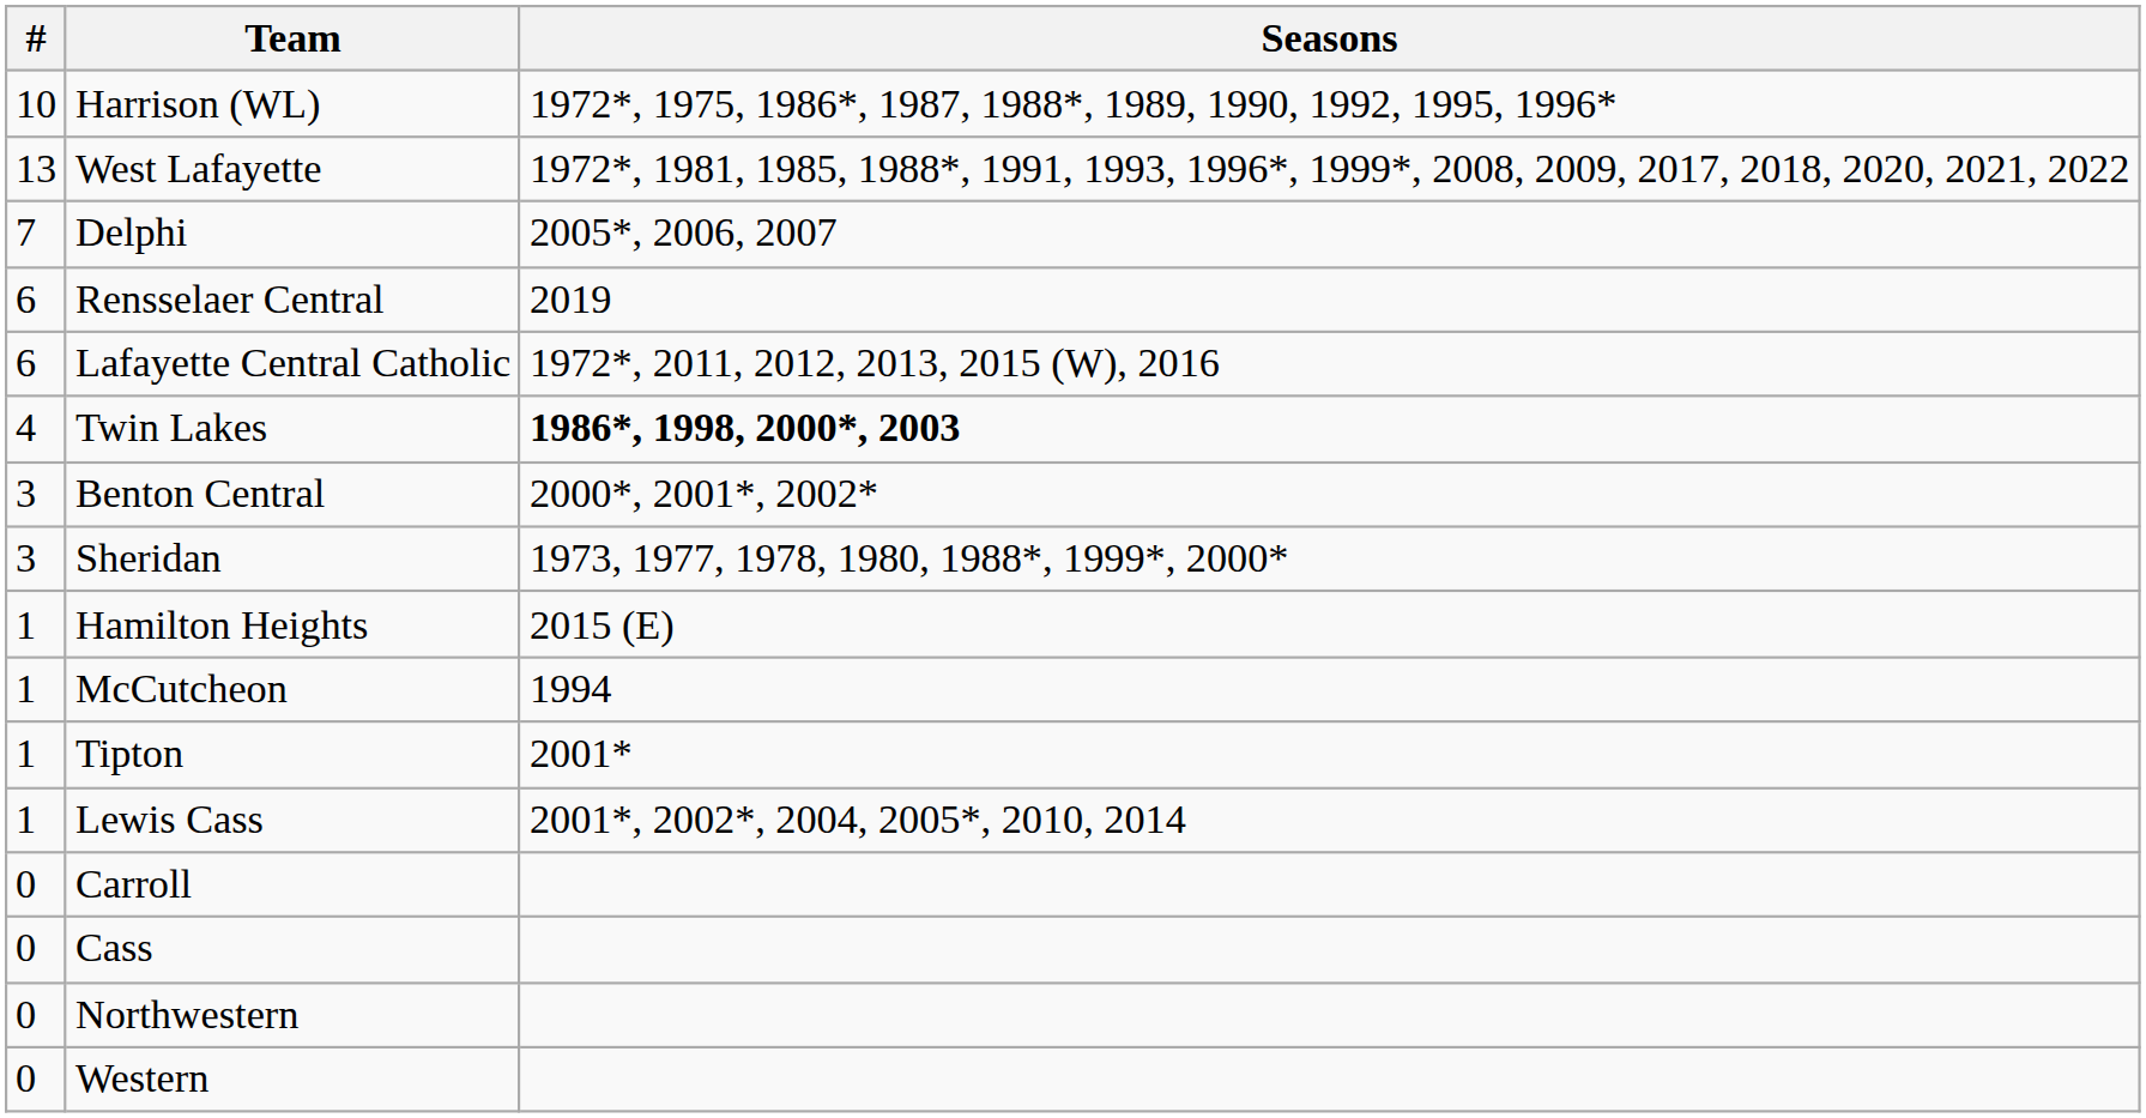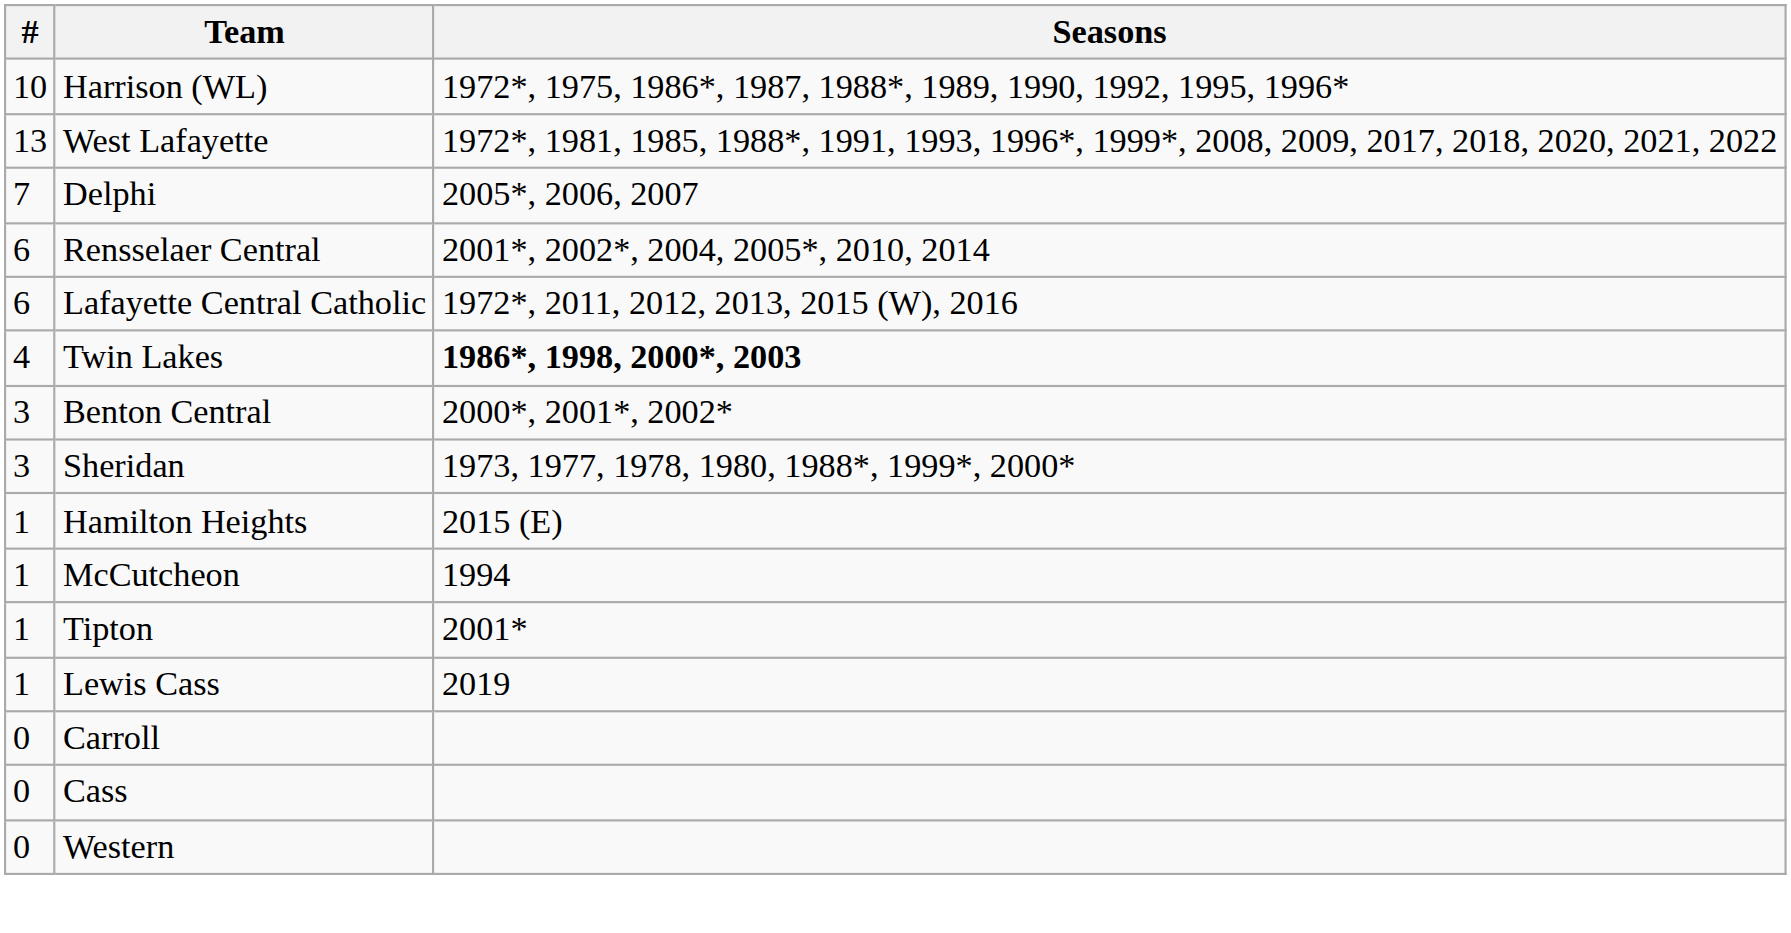 <table class="wikitable" style=>
 <tr>
 <th>#</th>
 <th>Team</th>
 <th>Seasons</th>
 </tr>
 <tr>
 <td>10</td>
 <td>Harrison (WL)</td>
 <td>1972*, 1975, 1986*, 1987, 1988*, 1989, 1990, 1992, 1995, 1996*</td>
 </tr>
 <tr>
 <td>13</td>
 <td>West Lafayette</td>
 <td>1972*, 1981, 1985, 1988*, 1991, 1993, 1996*, 1999*, 2008, 2009, 2017, 2018, 2020, 2021, 2022</td>
 </tr>
 <tr>
 <td>7</td>
 <td>Delphi</td>
 <td>2005*, 2006, 2007</td>
 </tr>
 <tr>
 <td>6</td>
 <td>Rensselaer Central</td>
-<td>2019</td>
+<td>2001*, 2002*, 2004, 2005*, 2010, 2014</td>
 </tr>
 <tr>
 <td>6</td>
 <td>Lafayette Central Catholic</td>
 <td>1972*, 2011, 2012, 2013, 2015 (W), 2016</td>
 </tr>
 <tr>
 <td>4</td>
 <td>Twin Lakes</td>
 <td><strong>1986*, 1998, 2000*, 2003</strong></td>
 </tr>
 <tr>
 <td>3</td>
 <td>Benton Central</td>
 <td>2000*, 2001*, 2002*</td>
 </tr>
 <tr>
 <td>3</td>
 <td>Sheridan</td>
 <td>1973, 1977, 1978, 1980, 1988*, 1999*, 2000*</td>
 </tr>
 <tr>
 <td>1</td>
 <td>Hamilton Heights</td>
 <td>2015 (E)</td>
 </tr>
 <tr>
 <td>1</td>
 <td>McCutcheon</td>
 <td>1994</td>
 </tr>
 <tr>
 <td>1</td>
 <td>Tipton</td>
 <td>2001*</td>
 </tr>
 <tr>
 <td>1</td>
 <td>Lewis Cass</td>
-<td>2001*, 2002*, 2004, 2005*, 2010, 2014</td>
+<td>2019</td>
 </tr>
 <tr>
 <td>0</td>
 <td>Carroll</td>
 <td></td>
 </tr>
 <tr>
 <td>0</td>
 <td>Cass</td>
 <td></td>
 </tr>
 <tr>
 <td>0</td>
-<td>Northwestern</td>
-<td></td>
-</tr>
-<tr>
-<td>0</td>
 <td>Western</td>
 <td></td>
 </tr>
 </table>
